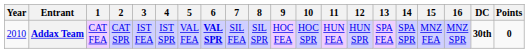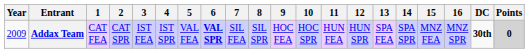 <table class="wikitable" style="text-align:center; font-size:85%">
 <tr>
 <th>Year</th>
 <th>Entrant</th>
 <th>1</th>
 <th>2</th>
 <th>3</th>
 <th>4</th>
 <th>5</th>
 <th>6</th>
 <th>7</th>
 <th>8</th>
 <th>9</th>
 <th>10</th>
 <th>11</th>
 <th>12</th>
 <th>13</th>
 <th>14</th>
 <th>15</th>
 <th>16</th>
 <th>DC</th>
 <th>Points</th>
 </tr>
 <tr>
-<td><a href='#'>2010</a></td>
+<td><a href='#'>2009</a></td>
 <th nowrap><a href='#'>Addax Team</a></th>
 <td style="background:#EFCFFF;"><a href='#'>CAT<br>FEA</a><br></td>
 <td style="background:#CFCFFF;"><a href='#'>CAT<br>SPR</a><br></td>
 <td style="background:#CFCFFF;"><a href='#'>IST<br>FEA</a><br></td>
 <td style="background:#CFCFFF;"><a href='#'>IST<br>SPR</a><br></td>
 <td style="background:#CFCFFF;"><a href='#'>VAL<br>FEA</a><br></td>
 <td style="background:#CFCFFF;"><strong><a href='#'>VAL<br>SPR</a><br></strong></td>
 <td style="background:#CFCFFF;"><a href='#'>SIL<br>FEA</a><br></td>
 <td style="background:#CFCFFF;"><a href='#'>SIL<br>SPR</a><br></td>
 <td style="background:#EFCFFF;"><a href='#'>HOC<br>FEA</a><br></td>
 <td style="background:#CFCFFF;"><a href='#'>HOC<br>SPR</a><br></td>
 <td style="background:#EFCFFF;"><a href='#'>HUN<br>FEA</a><br></td>
 <td style="background:#CFCFFF;"><a href='#'>HUN<br>SPR</a><br></td>
 <td style="background:#EFCFFF;"><a href='#'>SPA<br>FEA</a><br></td>
 <td style="background:#CFCFFF;"><a href='#'>SPA<br>SPR</a><br></td>
 <td style="background:#CFCFFF;"><a href='#'>MNZ<br>FEA</a><br></td>
 <td style="background:#CFCFFF;"><a href='#'>MNZ<br>SPR</a><br></td>
 <td><strong>30th</strong></td>
-<td><strong>0</strong></td>
+<td style="background: lightgrey;"><strong>0</strong></td>
 </tr>
 </table>
